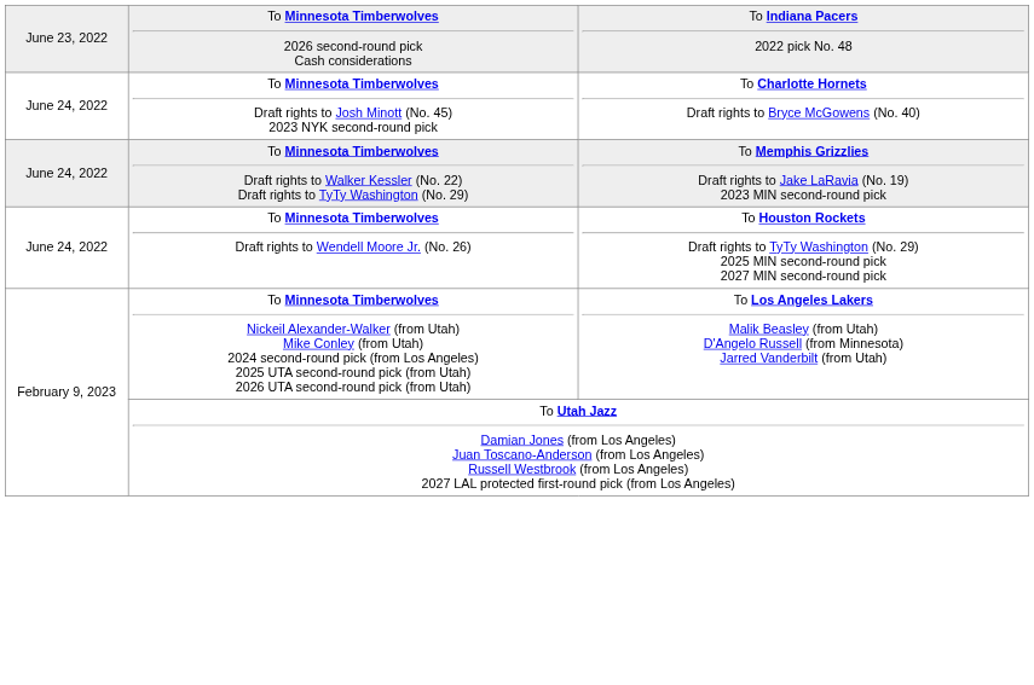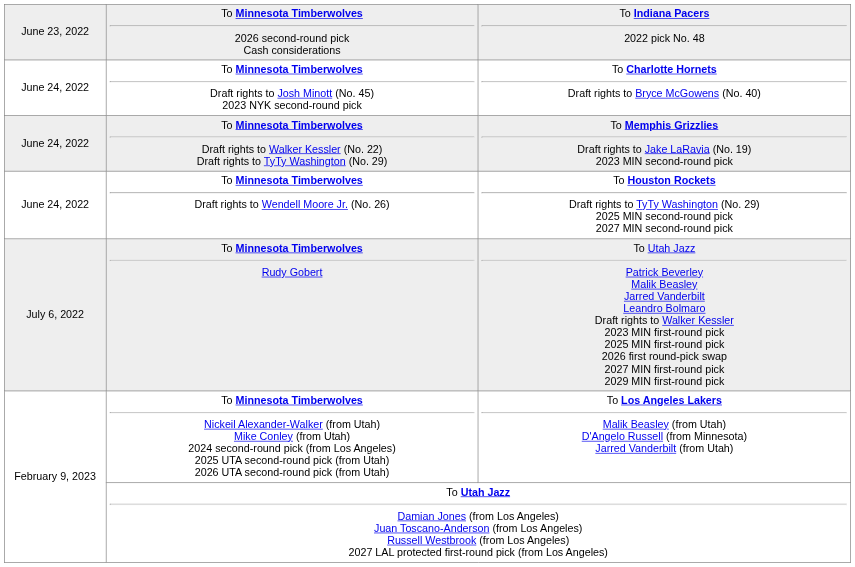 <table border="1" style="border-collapse:collapse; text-align:center; width:100%;"  cellpadding="5">
 <tr style="background:#eee;">
 <td style="width:12%">June 23, 2022</td>
 <td style="width:44%; vertical-align:top;">To <strong><a href='#'>Minnesota Timberwolves</a></strong><hr>2026 second-round pick<br>Cash considerations</td>
 <td style="width:44%; vertical-align:top;">To <strong><a href='#'>Indiana Pacers</a></strong><hr>2022 pick No. 48</td>
 </tr>
 <tr>
 <td style="width:12%">June 24, 2022</td>
 <td style="width:44%; vertical-align:top;">To <strong><a href='#'>Minnesota Timberwolves</a></strong><hr>Draft rights to <a href='#'>Josh Minott</a> (No. 45)<br>2023 NYK second-round pick</td>
 <td style="width:44%; vertical-align:top;">To <strong><a href='#'>Charlotte Hornets</a></strong><hr>Draft rights to <a href='#'>Bryce McGowens</a> (No. 40)</td>
 </tr>
 <tr style="background:#eee;">
 <td style="width:12%">June 24, 2022</td>
 <td style="width:44%; vertical-align:top;">To <strong><a href='#'>Minnesota Timberwolves</a></strong><hr>Draft rights to <a href='#'>Walker Kessler</a> (No. 22)<br>Draft rights to <a href='#'>TyTy Washington</a> (No. 29)</td>
 <td style="width:44%; vertical-align:top;">To <strong><a href='#'>Memphis Grizzlies</a></strong><hr>Draft rights to <a href='#'>Jake LaRavia</a> (No. 19)<br>2023 MIN second-round pick</td>
 </tr>
 <tr>
 <td style="width:12%">June 24, 2022</td>
 <td style="width:44%; vertical-align:top;">To <strong><a href='#'>Minnesota Timberwolves</a></strong><hr>Draft rights to <a href='#'>Wendell Moore Jr.</a> (No. 26)</td>
 <td style="width:44%; vertical-align:top;">To <strong><a href='#'>Houston Rockets</a></strong><hr>Draft rights to <a href='#'>TyTy Washington</a> (No. 29)<br>2025 MIN second-round pick<br>2027 MIN second-round pick</td>
 </tr>
+<tr style="background:#eee;">
+<td style="width:12%">July 6, 2022</td>
+<td style="width:44%; vertical-align:top;">To <strong><a href='#'>Minnesota Timberwolves</a></strong><hr><a href='#'>Rudy Gobert</a></td>
+<td style="width:44%; vertical-align:top;">To <a href='#'>Utah Jazz</a><hr><a href='#'>Patrick Beverley</a><br><a href='#'>Malik Beasley</a><br><a href='#'>Jarred Vanderbilt</a><br><a href='#'>Leandro Bolmaro</a><br>Draft rights to <a href='#'>Walker Kessler</a><br>2023 MIN first-round pick<br>2025 MIN first-round pick<br>2026 first round-pick swap<br>2027 MIN first-round pick<br>2029 MIN first-round pick</td>
+</tr>
 <tr>
 <td rowspan=2>February 9, 2023</td>
 <td valign="top">To <strong><a href='#'>Minnesota Timberwolves</a></strong><hr><a href='#'>Nickeil Alexander-Walker</a> (from Utah)<br><a href='#'>Mike Conley</a> (from Utah)<br>2024 second-round pick (from Los Angeles)<br>2025 UTA second-round pick (from Utah)<br>2026 UTA second-round pick (from Utah)</td>
 <td valign="top">To <strong><a href='#'>Los Angeles Lakers</a></strong><hr><a href='#'>Malik Beasley</a> (from Utah)<br><a href='#'>D'Angelo Russell</a> (from Minnesota)<br><a href='#'>Jarred Vanderbilt</a> (from Utah)</td>
 </tr>
 <tr>
 <td colspan=2 valign="top">To <strong><a href='#'>Utah Jazz</a></strong><hr><a href='#'>Damian Jones</a> (from Los Angeles)<br><a href='#'>Juan Toscano-Anderson</a> (from Los Angeles)<br><a href='#'>Russell Westbrook</a> (from Los Angeles)<br>2027 LAL protected first-round pick (from Los Angeles)</td>
 </tr>
 </table>
